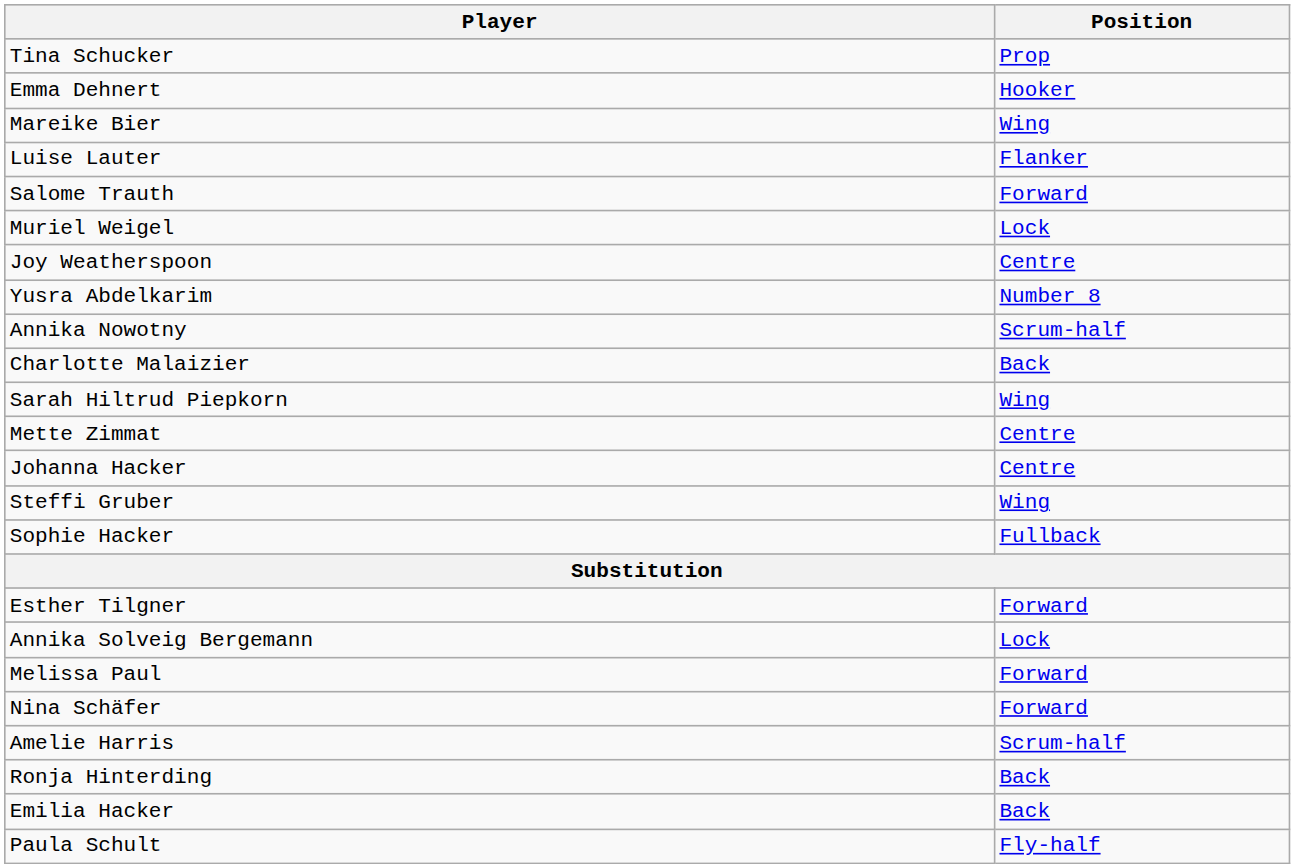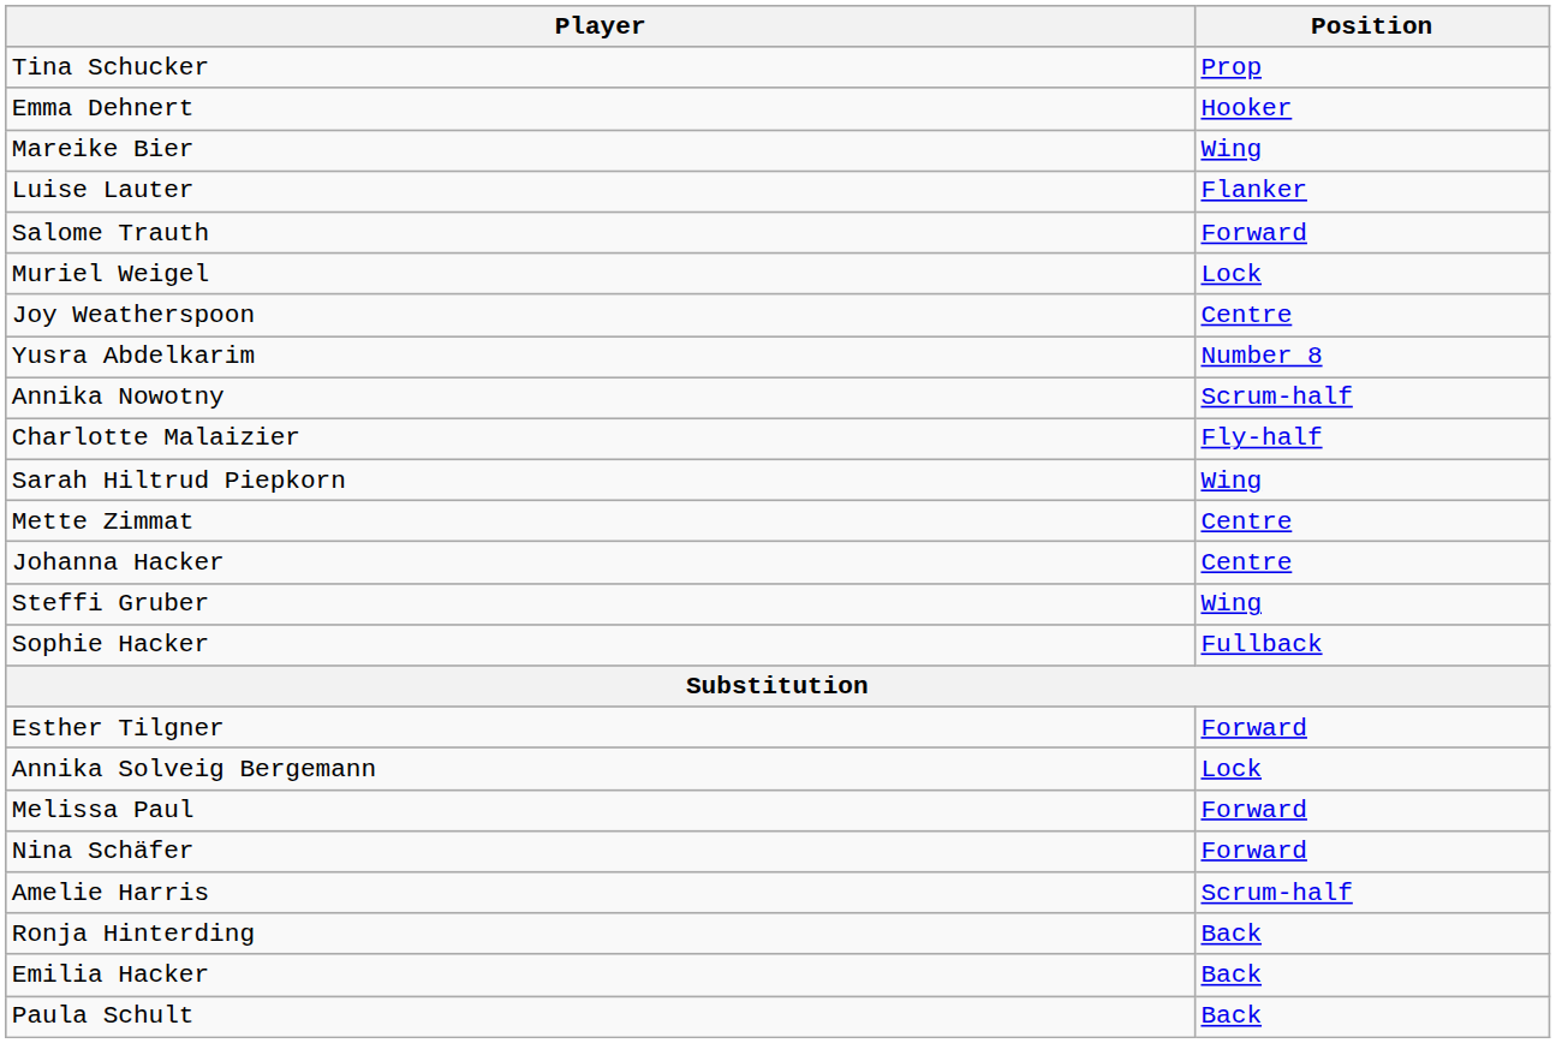 <table class="wikitable sortable" style="width:40%">
 <tr>
 <th style="width:20%">Player</th>
 <th style="width:5%">Position</th>
 </tr>
 <tr>
 <td>Tina Schucker</td>
 <td><a href='#'>Prop</a></td>
 </tr>
 <tr>
 <td>Emma Dehnert</td>
 <td><a href='#'>Hooker</a></td>
 </tr>
 <tr>
 <td>Mareike Bier</td>
 <td><a href='#'>Wing</a></td>
 </tr>
 <tr>
 <td>Luise Lauter</td>
 <td><a href='#'>Flanker</a></td>
 </tr>
 <tr>
 <td>Salome Trauth</td>
 <td><a href='#'>Forward</a></td>
 </tr>
 <tr>
 <td>Muriel Weigel</td>
 <td><a href='#'>Lock</a></td>
 </tr>
 <tr>
 <td>Joy Weatherspoon</td>
 <td><a href='#'>Centre</a></td>
 </tr>
 <tr>
 <td>Yusra Abdelkarim</td>
 <td><a href='#'>Number 8</a></td>
 </tr>
 <tr>
 <td>Annika Nowotny</td>
 <td><a href='#'>Scrum-half</a></td>
 </tr>
 <tr>
 <td>Charlotte Malaizier</td>
-<td><a href='#'>Back</a></td>
+<td><a href='#'>Fly-half</a></td>
 </tr>
 <tr>
 <td>Sarah Hiltrud Piepkorn</td>
 <td><a href='#'>Wing</a></td>
 </tr>
 <tr>
 <td>Mette Zimmat</td>
 <td><a href='#'>Centre</a></td>
 </tr>
 <tr>
 <td>Johanna Hacker</td>
 <td><a href='#'>Centre</a></td>
 </tr>
 <tr>
 <td>Steffi Gruber</td>
 <td><a href='#'>Wing</a></td>
 </tr>
 <tr>
 <td>Sophie Hacker</td>
 <td><a href='#'>Fullback</a></td>
 </tr>
 <tr>
 <th colspan="2">Substitution</th>
 </tr>
 <tr>
 <td>Esther Tilgner</td>
 <td><a href='#'>Forward</a></td>
 </tr>
 <tr>
 <td>Annika Solveig Bergemann</td>
 <td><a href='#'>Lock</a></td>
 </tr>
 <tr>
 <td>Melissa Paul</td>
 <td><a href='#'>Forward</a></td>
 </tr>
 <tr>
 <td>Nina Schäfer</td>
 <td><a href='#'>Forward</a></td>
 </tr>
 <tr>
 <td>Amelie Harris</td>
 <td><a href='#'>Scrum-half</a></td>
 </tr>
 <tr>
 <td>Ronja Hinterding</td>
 <td><a href='#'>Back</a></td>
 </tr>
 <tr>
 <td>Emilia Hacker</td>
 <td><a href='#'>Back</a></td>
 </tr>
 <tr>
 <td>Paula Schult</td>
-<td><a href='#'>Fly-half</a></td>
+<td><a href='#'>Back</a></td>
 </tr>
 </table>
